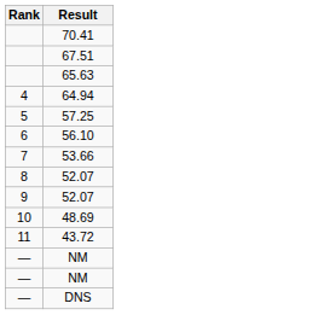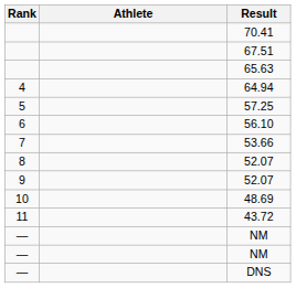 <table class=wikitable style="text-align:center">
 <tr>
 <th width=40>Rank</th>
+<th width=250>Athlete</th>
 <th width=80>Result</th>
 </tr>
 <tr>
 <td></td>
+<td align=left></td>
 <td>70.41</td>
 </tr>
 <tr>
 <td></td>
+<td align=left></td>
 <td>67.51</td>
 </tr>
 <tr>
 <td></td>
+<td align=left></td>
 <td>65.63</td>
 </tr>
 <tr>
 <td>4</td>
+<td align=left></td>
 <td>64.94</td>
 </tr>
 <tr>
 <td>5</td>
+<td align=left></td>
 <td>57.25</td>
 </tr>
 <tr>
 <td>6</td>
+<td align=left></td>
 <td>56.10</td>
 </tr>
 <tr>
 <td>7</td>
+<td align=left></td>
 <td>53.66</td>
 </tr>
 <tr>
 <td>8</td>
+<td align=left></td>
 <td>52.07</td>
 </tr>
 <tr>
 <td>9</td>
+<td align=left></td>
 <td>52.07</td>
 </tr>
 <tr>
 <td>10</td>
+<td align=left></td>
 <td>48.69</td>
 </tr>
 <tr>
 <td>11</td>
+<td align=left></td>
 <td>43.72</td>
 </tr>
 <tr>
 <td>—</td>
+<td align=left></td>
 <td>NM</td>
 </tr>
 <tr>
 <td>—</td>
+<td align=left></td>
 <td>NM</td>
 </tr>
 <tr>
 <td>—</td>
+<td align=left></td>
 <td>DNS</td>
 </tr>
 </table>
